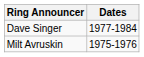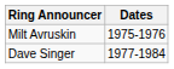 <table class="wikitable" style="font-size:95%;">
 <tr>
 <th>Ring Announcer</th>
 <th>Dates</th>
 </tr>
 <tr>
+<td>Milt Avruskin</td>
+<td>1975-1976</td>
+</tr>
+<tr>
 <td>Dave Singer</td>
 <td>1977-1984</td>
 </tr>
-<tr>
-<td>Milt Avruskin</td>
-<td>1975-1976</td>
-</tr>
 </table>
